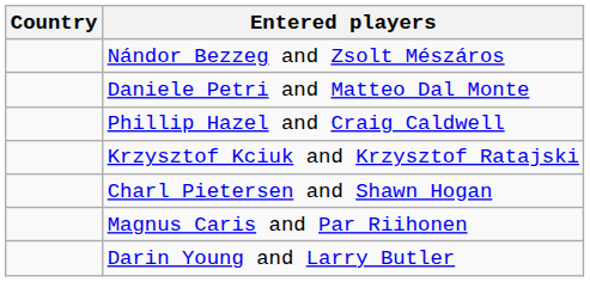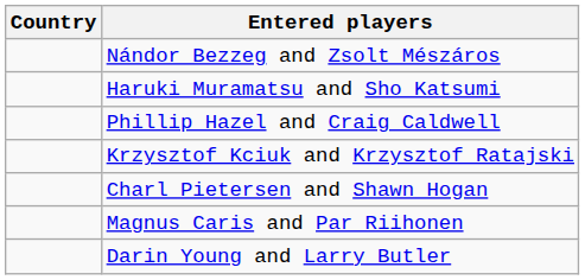 <table class="wikitable">
 <tr>
 <th>Country</th>
 <th>Entered players</th>
 </tr>
 <tr>
 <td></td>
 <td><a href='#'>Nándor Bezzeg</a> and <a href='#'>Zsolt Mészáros</a></td>
 </tr>
 <tr>
 <td></td>
-<td><a href='#'>Daniele Petri</a> and <a href='#'>Matteo Dal Monte</a></td>
+<td><a href='#'>Haruki Muramatsu</a> and <a href='#'>Sho Katsumi</a></td>
 </tr>
 <tr>
 <td></td>
 <td><a href='#'>Phillip Hazel</a> and <a href='#'>Craig Caldwell</a></td>
 </tr>
 <tr>
 <td></td>
 <td><a href='#'>Krzysztof Kciuk</a> and <a href='#'>Krzysztof Ratajski</a></td>
 </tr>
 <tr>
 <td></td>
 <td><a href='#'>Charl Pietersen</a> and <a href='#'>Shawn Hogan</a></td>
 </tr>
 <tr>
 <td></td>
 <td><a href='#'>Magnus Caris</a> and <a href='#'>Par Riihonen</a></td>
 </tr>
 <tr>
 <td></td>
 <td><a href='#'>Darin Young</a> and <a href='#'>Larry Butler</a></td>
 </tr>
 </table>
